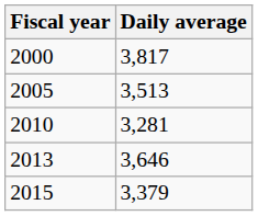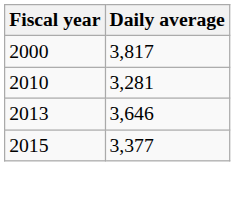 <table class="wikitable">
 <tr>
 <th>Fiscal year</th>
 <th>Daily average</th>
 </tr>
 <tr>
 <td>2000</td>
 <td>3,817</td>
-</tr>
-<tr>
-<td>2005</td>
-<td>3,513</td>
 </tr>
 <tr>
 <td>2010</td>
 <td>3,281</td>
 </tr>
 <tr>
 <td>2013</td>
 <td>3,646</td>
 </tr>
 <tr>
 <td>2015</td>
-<td>3,379</td>
+<td>3,377</td>
 </tr>
 </table>
